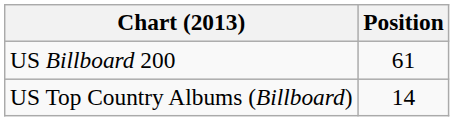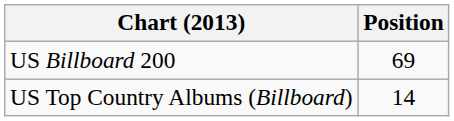 <table class="wikitable">
 <tr>
 <th>Chart (2013)</th>
 <th>Position</th>
 </tr>
 <tr>
 <td>US <em>Billboard</em> 200</td>
-<td style="text-align:center;">61</td>
+<td style="text-align:center;">69</td>
 </tr>
 <tr>
 <td>US Top Country Albums (<em>Billboard</em>)</td>
 <td style="text-align:center;">14</td>
 </tr>
 </table>
